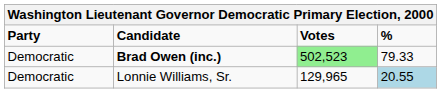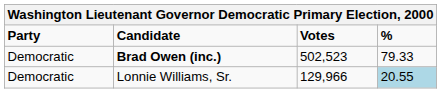 <table class="wikitable">
 <tr>
 <th colspan="4">Washington Lieutenant Governor Democratic Primary Election, 2000</th>
 </tr>
 <tr>
 <td><strong>Party</strong></td>
 <td><strong>Candidate</strong></td>
 <td><strong>Votes</strong></td>
 <td><strong>%</strong></td>
 </tr>
 <tr>
 <td>Democratic</td>
 <td><strong>Brad Owen (inc.)</strong></td>
-<td style="background: lightgreen;">502,523</td>
+<td>502,523</td>
 <td>79.33</td>
 </tr>
 <tr>
 <td>Democratic</td>
 <td>Lonnie Williams, Sr.</td>
-<td>129,965</td>
+<td>129,966</td>
 <td style="background: lightblue;">20.55</td>
 </tr>
 </table>
